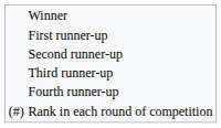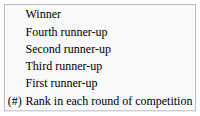 <table style="margin-left: 1em; margin-bottom: 0.5em; border: 1px solid #a2a9b1; border-spacing: 3px; background-color: #f8f9fa;" class="floatright">
 <tr>
 <td></td>
 <td>Winner</td>
 </tr>
 <tr>
 <td></td>
-<td>First runner-up</td>
+<td>Fourth runner-up</td>
 </tr>
 <tr>
 <td></td>
 <td>Second runner-up</td>
 </tr>
 <tr>
 <td></td>
 <td>Third runner-up</td>
 </tr>
 <tr>
 <td></td>
-<td>Fourth runner-up</td>
+<td>First runner-up</td>
 </tr>
 <tr>
 <td>(#)</td>
 <td>Rank in each round of competition</td>
 </tr>
 </table>
